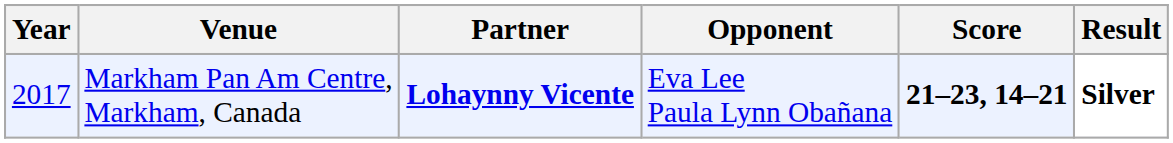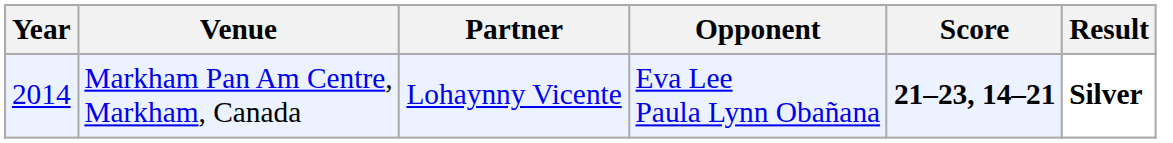 <table class="sortable wikitable" style="font-size: 90%;">
 <tr>
 <th>Year</th>
 <th>Venue</th>
 <th>Partner</th>
 <th>Opponent</th>
 <th>Score</th>
 <th>Result</th>
 </tr>
 <tr style="background:#ECF2FF">
-<td align="center"><a href='#'>2017</a></td>
+<td align="center"><a href='#'>2014</a></td>
 <td align="left"><a href='#'>Markham Pan Am Centre</a>,<br><a href='#'>Markham</a>, Canada</td>
-<td align="left"><strong> <a href='#'>Lohaynny Vicente</a></strong></td>
+<td align="left"> <a href='#'>Lohaynny Vicente</a></td>
 <td align="left"> <a href='#'>Eva Lee</a> <br>  <a href='#'>Paula Lynn Obañana</a></td>
 <td align="left"><strong>21–23, 14–21</strong></td>
 <td style="text-align:left; background:white"> <strong>Silver</strong></td>
 </tr>
 </table>
